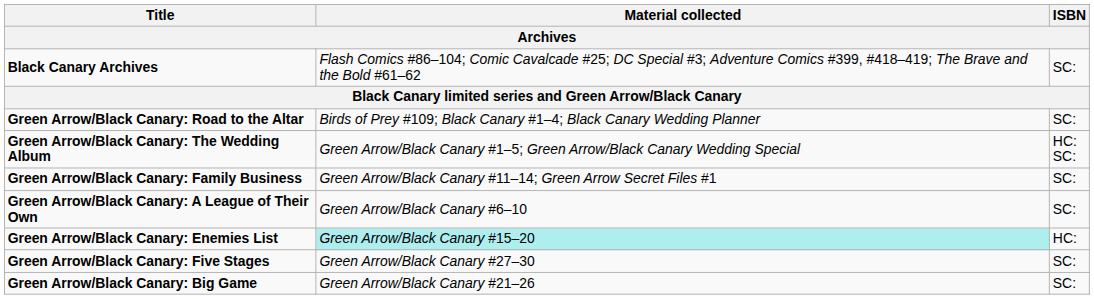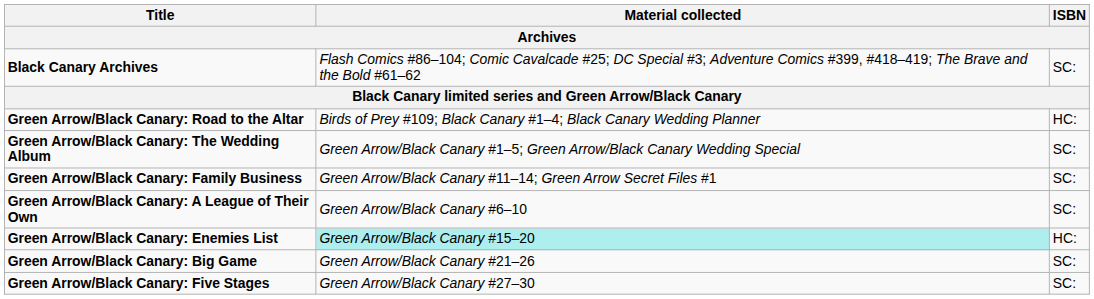 <table class="wikitable">
 <tr>
 <th>Title</th>
 <th>Material collected</th>
 <th>ISBN</th>
 </tr>
 <tr>
 <th colspan="3">Archives</th>
 </tr>
 <tr>
 <td><strong>Black Canary Archives</strong></td>
 <td><em>Flash Comics</em> #86–104; <em>Comic Cavalcade</em> #25; <em>DC Special</em> #3; <em>Adventure Comics</em> #399, #418–419; <em>The Brave and the Bold</em> #61–62</td>
 <td>SC: </td>
 </tr>
 <tr>
 <th colspan="3">Black Canary limited series and Green Arrow/Black Canary</th>
 </tr>
 <tr>
 <td><strong>Green Arrow/Black Canary: Road to the Altar</strong></td>
 <td><em>Birds of Prey</em> #109; <em>Black Canary</em> #1–4; <em>Black Canary Wedding Planner</em></td>
-<td>SC: </td>
+<td>HC: </td>
 </tr>
 <tr>
 <td><strong>Green Arrow/Black Canary: The Wedding Album</strong></td>
 <td><em>Green Arrow/Black Canary</em> #1–5; <em>Green Arrow/Black Canary Wedding Special</em></td>
-<td>HC: <br>SC: </td>
+<td>SC: </td>
 </tr>
 <tr>
 <td><strong>Green Arrow/Black Canary: Family Business</strong></td>
 <td><em>Green Arrow/Black Canary</em> #11–14; <em>Green Arrow Secret Files</em> #1</td>
 <td>SC: </td>
 </tr>
 <tr>
 <td><strong>Green Arrow/Black Canary: A League of Their Own</strong></td>
 <td><em>Green Arrow/Black Canary</em> #6–10</td>
 <td>SC: </td>
 </tr>
 <tr>
 <td><strong>Green Arrow/Black Canary: Enemies List</strong></td>
 <td style="background: paleturquoise;"><em>Green Arrow/Black Canary</em> #15–20</td>
 <td>HC: </td>
 </tr>
 <tr>
+<td><strong>Green Arrow/Black Canary: Big Game</strong></td>
+<td><em>Green Arrow/Black Canary</em> #21–26</td>
+<td>SC: </td>
+</tr>
+<tr>
 <td><strong>Green Arrow/Black Canary: Five Stages</strong></td>
 <td><em>Green Arrow/Black Canary</em> #27–30</td>
 <td>SC: </td>
 </tr>
-<tr>
-<td><strong>Green Arrow/Black Canary: Big Game</strong></td>
-<td><em>Green Arrow/Black Canary</em> #21–26</td>
-<td>SC: </td>
-</tr>
 </table>
